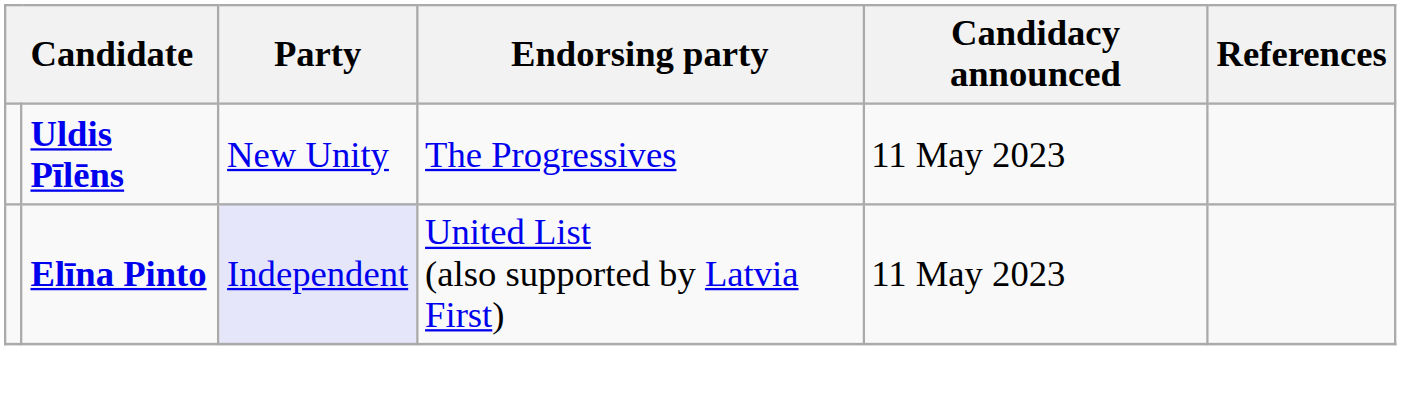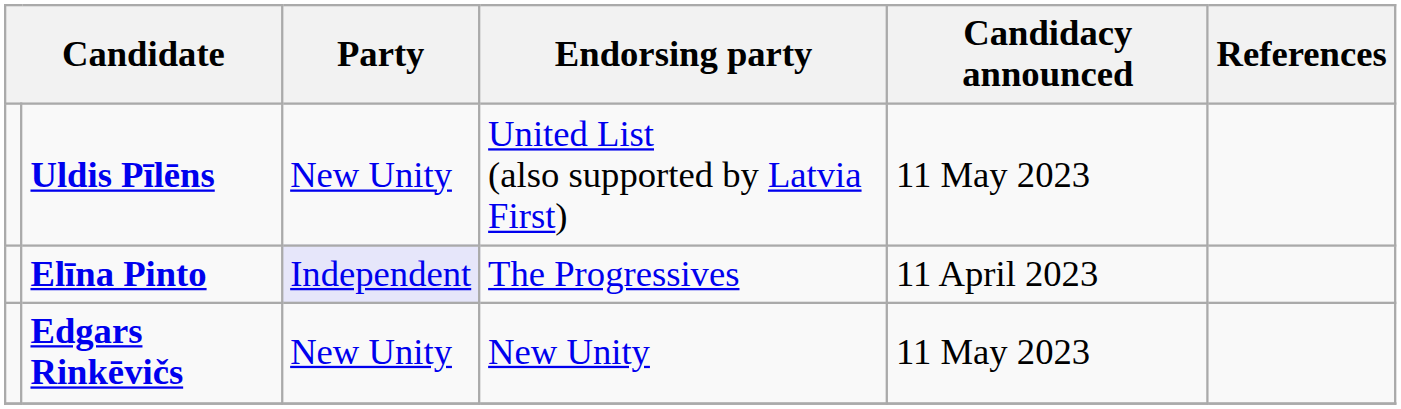 <table class="vertical-align-top wikitable">
 <tr>
 <th scope=colgroup colspan=2>Candidate</th>
 <th scope=col>Party</th>
 <th scope=col>Endorsing party</th>
 <th scope=col>Candidacy announced</th>
 <th scope=col>References</th>
 </tr>
 <tr>
 <td></td>
 <td><strong><a href='#'>Uldis Pīlēns</a></strong><br></td>
 <td><a href='#'>New Unity</a></td>
-<td><a href='#'>The Progressives</a></td>
+<td><a href='#'>United List</a><br>(also supported by <a href='#'>Latvia First</a>)</td>
 <td>11 May 2023</td>
 <td style="text-align:center"></td>
 </tr>
 <tr>
 <td></td>
 <td><strong><a href='#'>Elīna Pinto</a></strong><br></td>
 <td style="background: lavender;"><a href='#'>Independent</a></td>
-<td><a href='#'>United List</a><br>(also supported by <a href='#'>Latvia First</a>)</td>
+<td><a href='#'>The Progressives</a></td>
+<td>11 April 2023</td>
+<td style="text-align:center"></td>
+</tr>
+<tr>
+<td></td>
+<td><strong><a href='#'>Edgars Rinkēvičs</a></strong><br></td>
+<td><a href='#'>New Unity</a></td>
+<td><a href='#'>New Unity</a></td>
 <td>11 May 2023</td>
 <td style="text-align:center"></td>
 </tr>
 <tr>
 </tr>
 </table>
